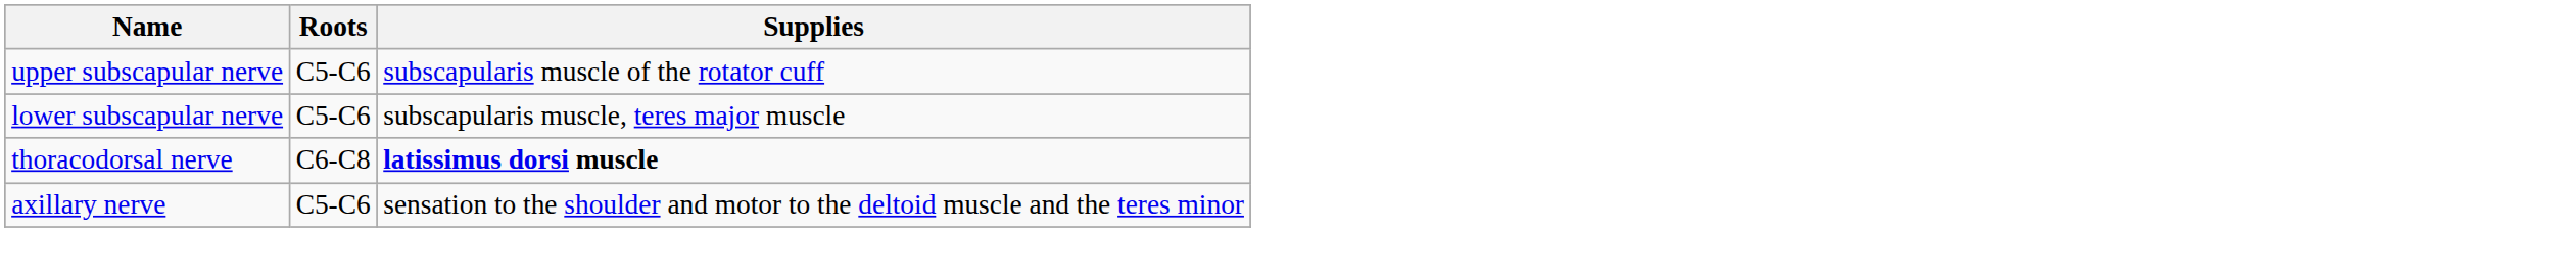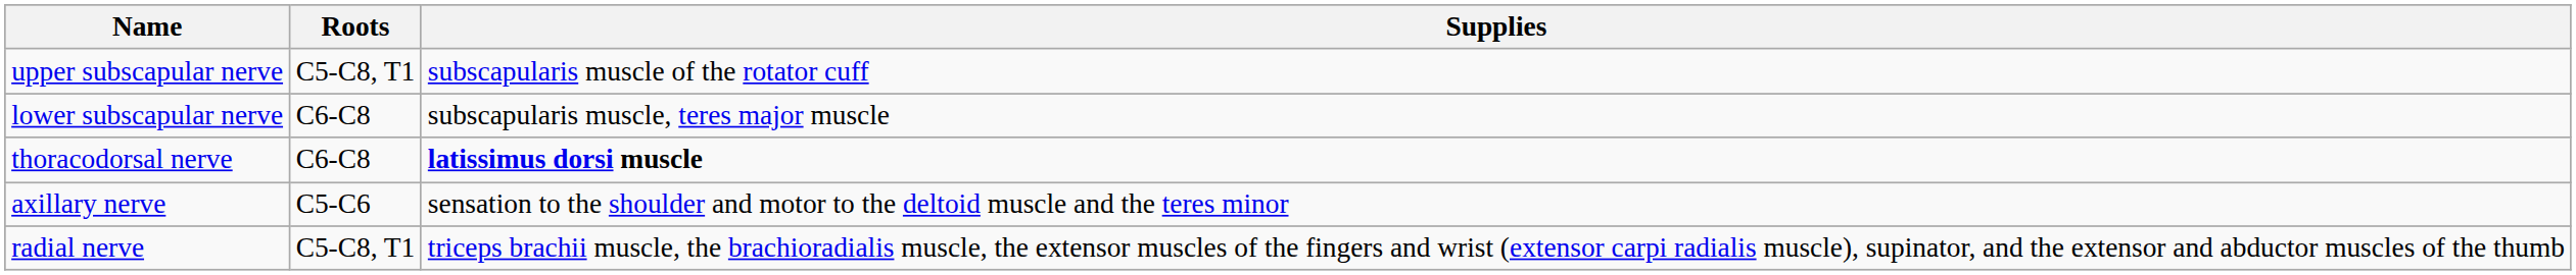 <table class="wikitable">
 <tr>
 <th>Name</th>
 <th>Roots</th>
 <th>Supplies</th>
 </tr>
 <tr>
 <td><a href='#'>upper subscapular nerve</a></td>
-<td>C5-C6</td>
+<td>C5-C8, T1</td>
 <td><a href='#'>subscapularis</a> muscle of the <a href='#'>rotator cuff</a></td>
 </tr>
 <tr>
 <td><a href='#'>lower subscapular nerve</a></td>
-<td>C5-C6</td>
+<td>C6-C8</td>
 <td>subscapularis muscle, <a href='#'>teres major</a> muscle</td>
 </tr>
 <tr>
 <td><a href='#'>thoracodorsal nerve</a></td>
 <td>C6-C8</td>
 <td><strong><a href='#'>latissimus dorsi</a> muscle</strong></td>
 </tr>
 <tr>
 <td><a href='#'>axillary nerve</a></td>
 <td>C5-C6</td>
 <td>sensation to the <a href='#'>shoulder</a> and motor to the <a href='#'>deltoid</a> muscle and the <a href='#'>teres minor</a></td>
 </tr>
+<tr>
+<td><a href='#'>radial nerve</a></td>
+<td>C5-C8, T1</td>
+<td><a href='#'>triceps brachii</a> muscle, the <a href='#'>brachioradialis</a> muscle, the extensor muscles of the fingers and wrist (<a href='#'>extensor carpi radialis</a> muscle), supinator, and the extensor and abductor muscles of the thumb</td>
+</tr>
 </table>
